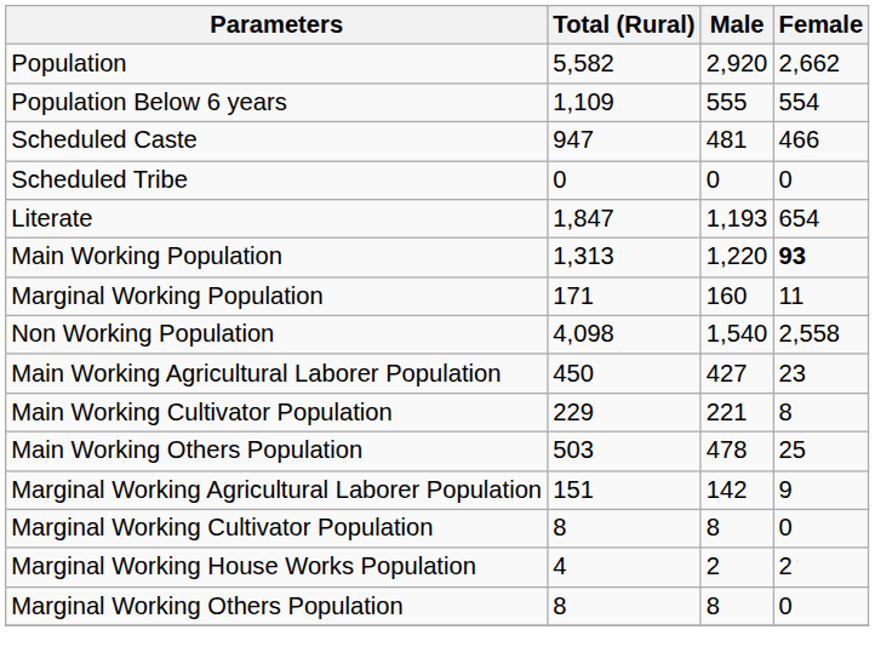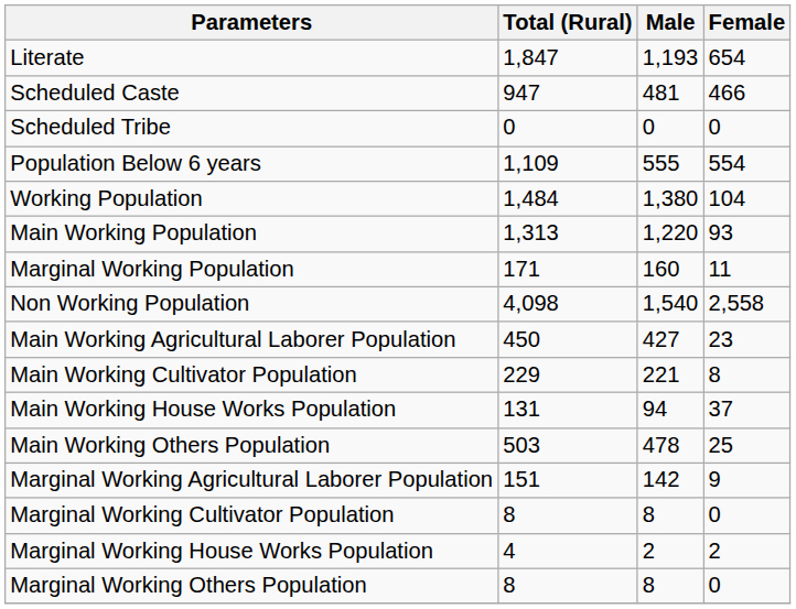 <table class="wikitable">
 <tr>
 <th>Parameters</th>
 <th>Total (Rural)</th>
 <th>Male</th>
 <th>Female</th>
 </tr>
 <tr>
-<td>Population</td>
-<td>5,582</td>
-<td>2,920</td>
-<td>2,662</td>
-</tr>
-<tr>
-<td>Population Below 6 years</td>
-<td>1,109</td>
-<td>555</td>
-<td>554</td>
+<td>Literate</td>
+<td>1,847</td>
+<td>1,193</td>
+<td>654</td>
 </tr>
 <tr>
 <td>Scheduled Caste</td>
 <td>947</td>
 <td>481</td>
 <td>466</td>
 </tr>
 <tr>
 <td>Scheduled Tribe</td>
 <td>0</td>
 <td>0</td>
 <td>0</td>
 </tr>
 <tr>
-<td>Literate</td>
-<td>1,847</td>
-<td>1,193</td>
-<td>654</td>
+<td>Population Below 6 years</td>
+<td>1,109</td>
+<td>555</td>
+<td>554</td>
+</tr>
+<tr>
+<td>Working Population</td>
+<td>1,484</td>
+<td>1,380</td>
+<td>104</td>
 </tr>
 <tr>
 <td>Main Working Population</td>
 <td>1,313</td>
 <td>1,220</td>
-<td><strong>93</strong></td>
+<td>93</td>
 </tr>
 <tr>
 <td>Marginal Working Population</td>
 <td>171</td>
 <td>160</td>
 <td>11</td>
 </tr>
 <tr>
 <td>Non Working Population</td>
 <td>4,098</td>
 <td>1,540</td>
 <td>2,558</td>
 </tr>
 <tr>
 <td>Main Working Agricultural Laborer Population</td>
 <td>450</td>
 <td>427</td>
 <td>23</td>
 </tr>
 <tr>
 <td>Main Working Cultivator Population</td>
 <td>229</td>
 <td>221</td>
 <td>8</td>
+</tr>
+<tr>
+<td>Main Working House Works Population</td>
+<td>131</td>
+<td>94</td>
+<td>37</td>
 </tr>
 <tr>
 <td>Main Working Others Population</td>
 <td>503</td>
 <td>478</td>
 <td>25</td>
 </tr>
 <tr>
 <td>Marginal Working Agricultural Laborer Population</td>
 <td>151</td>
 <td>142</td>
 <td>9</td>
 </tr>
 <tr>
 <td>Marginal Working Cultivator Population</td>
 <td>8</td>
 <td>8</td>
 <td>0</td>
 </tr>
 <tr>
 <td>Marginal Working House Works Population</td>
 <td>4</td>
 <td>2</td>
 <td>2</td>
 </tr>
 <tr>
 <td>Marginal Working Others Population</td>
 <td>8</td>
 <td>8</td>
 <td>0</td>
 </tr>
 <tr>
 </tr>
 </table>
